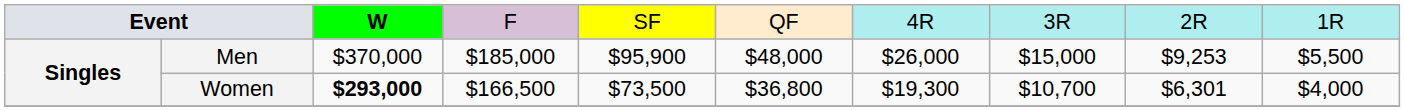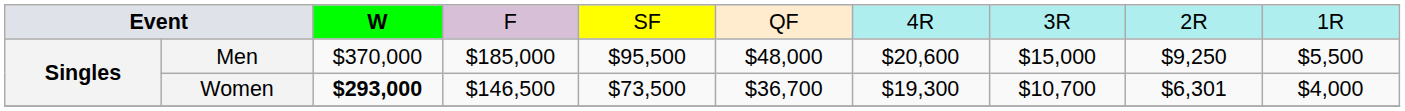 <table class=wikitable style=font-size:90%;text-align:center>
 <tr>
 <td width=200 colspan=2 bgcolor=#dfe2e9><strong>Event</strong></td>
 <td width=80 bgcolor=lime><strong>W</strong></td>
 <td width=85 bgcolor=#D8BFD8>F</td>
 <td width=85 bgcolor=#FFFF00>SF</td>
 <td width=85 bgcolor=#ffebcd>QF</td>
 <td width=85 bgcolor=#afeeee>4R</td>
 <td width=85 bgcolor=#afeeee>3R</td>
 <td width=85 bgcolor=#afeeee>2R</td>
 <td width=85 bgcolor=#afeeee>1R</td>
 </tr>
 <tr>
 <td rowspan=2 style="background:#f3f3f3;"><strong>Singles</strong> </td>
 <td style="background:#f3f3f3;">Men</td>
 <td>$370,000</td>
 <td>$185,000</td>
-<td>$95,900</td>
+<td>$95,500</td>
 <td>$48,000</td>
-<td>$26,000</td>
+<td>$20,600</td>
 <td>$15,000</td>
-<td>$9,253</td>
+<td>$9,250</td>
 <td>$5,500</td>
 </tr>
 <tr>
 <td style="background:#f3f3f3;">Women</td>
 <td><strong>$293,000</strong></td>
-<td>$166,500</td>
+<td>$146,500</td>
 <td>$73,500</td>
-<td>$36,800</td>
+<td>$36,700</td>
 <td>$19,300</td>
 <td>$10,700</td>
 <td>$6,301</td>
 <td>$4,000</td>
 </tr>
 <tr>
 </tr>
 </table>
